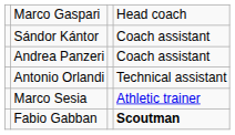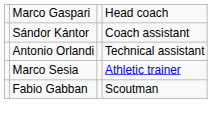 <table class="wikitable">
 <tr>
 <td></td>
 <td>Marco Gaspari</td>
 <td></td>
 <td>Head coach</td>
 </tr>
 <tr>
 <td></td>
 <td>Sándor Kántor</td>
-<td></td>
-<td>Coach assistant</td>
-</tr>
-<tr>
-<td></td>
-<td>Andrea Panzeri</td>
 <td></td>
 <td>Coach assistant</td>
 </tr>
 <tr>
 <td></td>
 <td>Antonio Orlandi</td>
 <td></td>
 <td>Technical assistant</td>
 </tr>
 <tr>
 <td></td>
 <td>Marco Sesia</td>
 <td></td>
 <td><a href='#'>Athletic trainer</a></td>
 </tr>
 <tr>
 <td></td>
 <td>Fabio Gabban</td>
 <td></td>
-<td><strong>Scoutman</strong></td>
+<td>Scoutman</td>
 </tr>
 </table>
